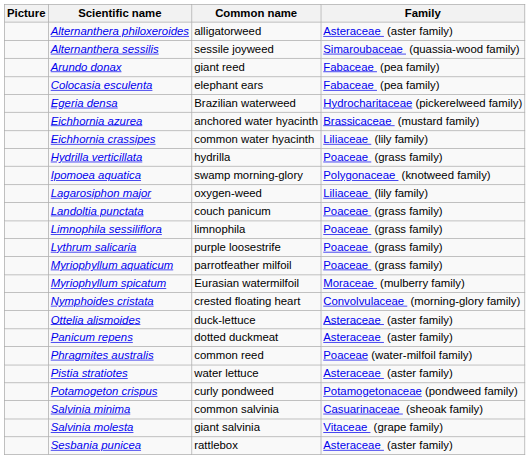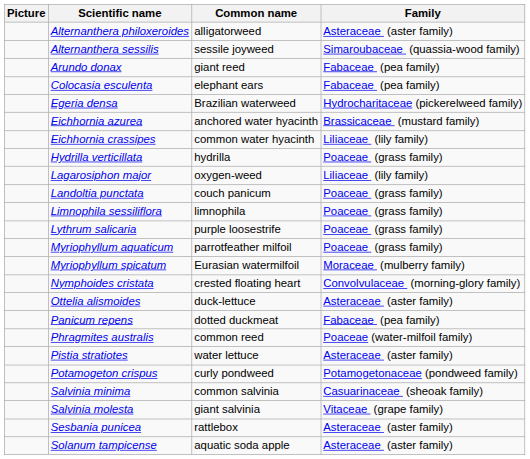 <table class="wikitable sortable mw-collapsible">
 <tr>
 <th class=unsortable>Picture</th>
 <th>Scientific name</th>
 <th>Common name</th>
 <th>Family</th>
 </tr>
 <tr>
 <td></td>
 <td><em><a href='#'>Alternanthera philoxeroides</a></em></td>
 <td>alligatorweed</td>
 <td><a href='#'>Asteraceae </a> (aster family)</td>
 </tr>
 <tr>
 <td></td>
 <td><em><a href='#'>Alternanthera sessilis</a></em></td>
 <td>sessile joyweed</td>
 <td><a href='#'>Simaroubaceae </a> (quassia-wood family)</td>
 </tr>
 <tr>
 <td></td>
 <td><em><a href='#'>Arundo donax</a></em></td>
 <td>giant reed</td>
 <td><a href='#'>Fabaceae </a> (pea family)</td>
 </tr>
 <tr>
 <td></td>
 <td><em><a href='#'>Colocasia esculenta</a></em></td>
 <td>elephant ears</td>
 <td><a href='#'>Fabaceae </a> (pea family)</td>
 </tr>
 <tr>
 <td></td>
 <td><em><a href='#'>Egeria densa</a></em></td>
 <td>Brazilian waterweed</td>
 <td><a href='#'>Hydrocharitaceae</a> (pickerelweed family)</td>
 </tr>
 <tr>
 <td></td>
 <td><em><a href='#'>Eichhornia azurea</a></em></td>
 <td>anchored water hyacinth</td>
 <td><a href='#'>Brassicaceae </a> (mustard family)</td>
 </tr>
 <tr>
 <td></td>
 <td><em><a href='#'>Eichhornia crassipes</a></em></td>
 <td>common water hyacinth</td>
 <td><a href='#'>Liliaceae </a> (lily family)</td>
 </tr>
 <tr>
 <td></td>
 <td><em><a href='#'>Hydrilla verticillata</a></em></td>
 <td>hydrilla</td>
 <td><a href='#'>Poaceae </a> (grass family)</td>
 </tr>
 <tr>
 <td></td>
-<td><em><a href='#'>Ipomoea aquatica</a></em></td>
-<td>swamp morning-glory</td>
-<td><a href='#'>Polygonaceae </a> (knotweed family)</td>
-</tr>
-<tr>
-<td></td>
 <td><em><a href='#'>Lagarosiphon major</a></em></td>
 <td>oxygen-weed</td>
 <td><a href='#'>Liliaceae </a> (lily family)</td>
 </tr>
 <tr>
 <td></td>
 <td><em><a href='#'>Landoltia punctata</a></em></td>
 <td>couch panicum</td>
 <td><a href='#'>Poaceae </a> (grass family)</td>
 </tr>
 <tr>
 <td></td>
 <td><em><a href='#'>Limnophila sessiliflora</a></em></td>
 <td>limnophila</td>
 <td><a href='#'>Poaceae </a> (grass family)</td>
 </tr>
 <tr>
 <td></td>
 <td><em><a href='#'>Lythrum salicaria</a></em></td>
 <td>purple loosestrife</td>
 <td><a href='#'>Poaceae </a> (grass family)</td>
 </tr>
 <tr>
 <td></td>
 <td><em><a href='#'>Myriophyllum aquaticum</a></em></td>
 <td>parrotfeather milfoil</td>
 <td><a href='#'>Poaceae </a> (grass family)</td>
 </tr>
 <tr>
 <td></td>
 <td><em><a href='#'>Myriophyllum spicatum</a></em></td>
 <td>Eurasian watermilfoil</td>
 <td><a href='#'>Moraceae </a> (mulberry family)</td>
 </tr>
 <tr>
 <td></td>
 <td><em><a href='#'>Nymphoides cristata</a></em></td>
 <td>crested floating heart</td>
 <td><a href='#'>Convolvulaceae </a> (morning-glory family)</td>
 </tr>
 <tr>
 <td></td>
 <td><em><a href='#'>Ottelia alismoides</a></em></td>
 <td>duck-lettuce</td>
 <td><a href='#'>Asteraceae </a> (aster family)</td>
 </tr>
 <tr>
 <td></td>
 <td><em><a href='#'>Panicum repens</a></em></td>
 <td>dotted duckmeat</td>
-<td><a href='#'>Asteraceae </a> (aster family)</td>
+<td><a href='#'>Fabaceae </a> (pea family)</td>
 </tr>
 <tr>
 <td></td>
 <td><em><a href='#'>Phragmites australis</a></em></td>
 <td>common reed</td>
 <td><a href='#'>Poaceae</a> (water-milfoil family)</td>
 </tr>
 <tr>
 <td></td>
 <td><em><a href='#'>Pistia stratiotes</a></em></td>
 <td>water lettuce</td>
 <td><a href='#'>Asteraceae </a> (aster family)</td>
 </tr>
 <tr>
 <td></td>
 <td><em><a href='#'>Potamogeton crispus</a></em></td>
 <td>curly pondweed</td>
 <td><a href='#'>Potamogetonaceae</a> (pondweed family)</td>
 </tr>
 <tr>
 <td></td>
 <td><em><a href='#'>Salvinia minima</a></em></td>
 <td>common salvinia</td>
 <td><a href='#'>Casuarinaceae </a> (sheoak family)</td>
 </tr>
 <tr>
 <td></td>
 <td><em><a href='#'>Salvinia molesta</a></em></td>
 <td>giant salvinia</td>
 <td><a href='#'>Vitaceae </a> (grape family)</td>
 </tr>
 <tr>
 <td></td>
 <td><em><a href='#'>Sesbania punicea</a></em></td>
 <td>rattlebox</td>
 <td><a href='#'>Asteraceae </a> (aster family)</td>
 </tr>
+<tr>
+<td></td>
+<td><em><a href='#'>Solanum tampicense</a></em></td>
+<td>aquatic soda apple</td>
+<td><a href='#'>Asteraceae </a> (aster family)</td>
+</tr>
 </table>
